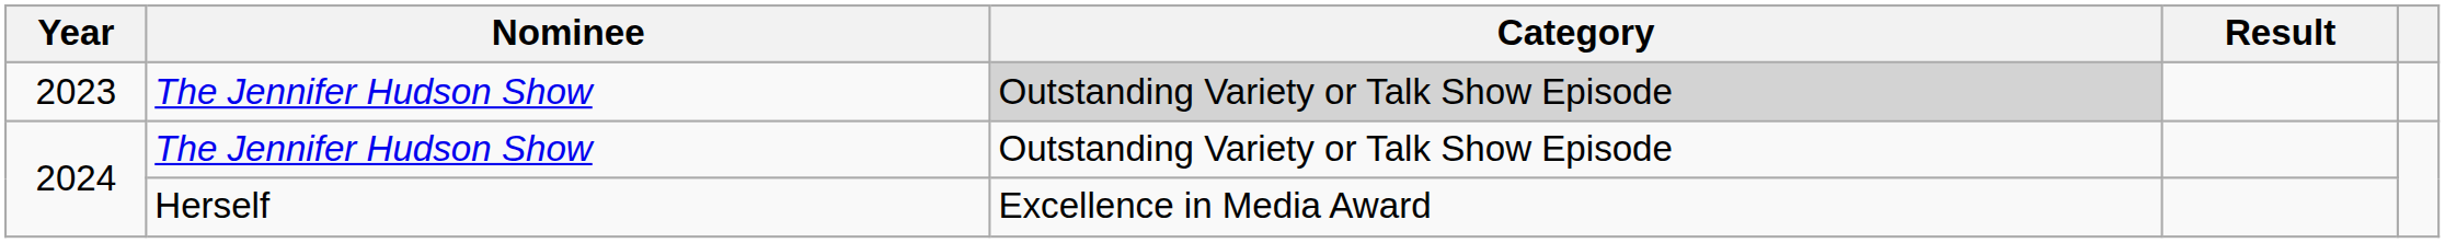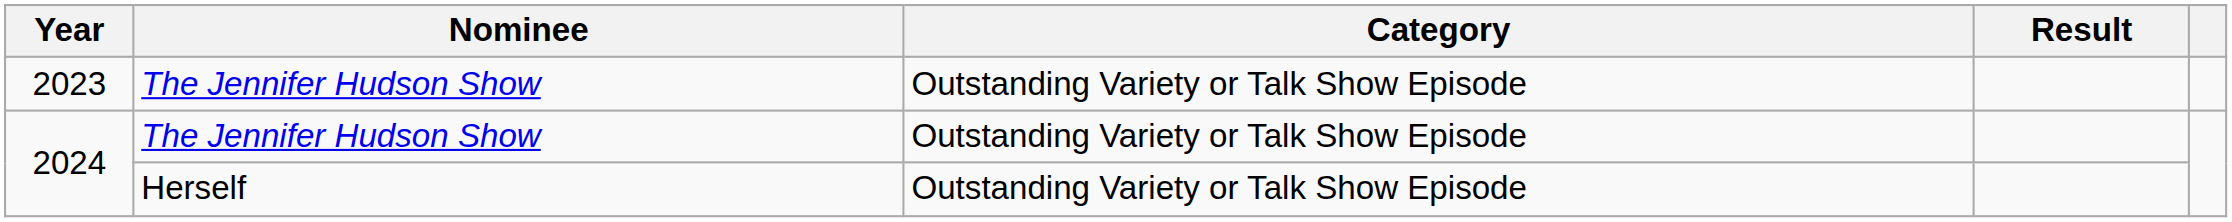 <table class="wikitable plainrowheaders" style="width:85%;">
 <tr>
 <th width="5">Year</th>
 <th width="250">Nominee</th>
 <th width="350">Category</th>
 <th width="65">Result</th>
 <th width="5"></th>
 </tr>
 <tr>
 <td align="center">2023</td>
 <td><em><a href='#'>The Jennifer Hudson Show</a></em></td>
-<td style="background: lightgrey;">Outstanding Variety or Talk Show Episode</td>
+<td>Outstanding Variety or Talk Show Episode</td>
 <td></td>
 <td align="center"></td>
 </tr>
 <tr>
 <td rowspan="2" align="center">2024</td>
 <td><em><a href='#'>The Jennifer Hudson Show</a></em></td>
 <td>Outstanding Variety or Talk Show Episode</td>
 <td></td>
 <td rowspan="2" align="center"></td>
 </tr>
 <tr>
 <td>Herself</td>
-<td>Excellence in Media Award</td>
+<td>Outstanding Variety or Talk Show Episode</td>
 <td></td>
 </tr>
 </table>
